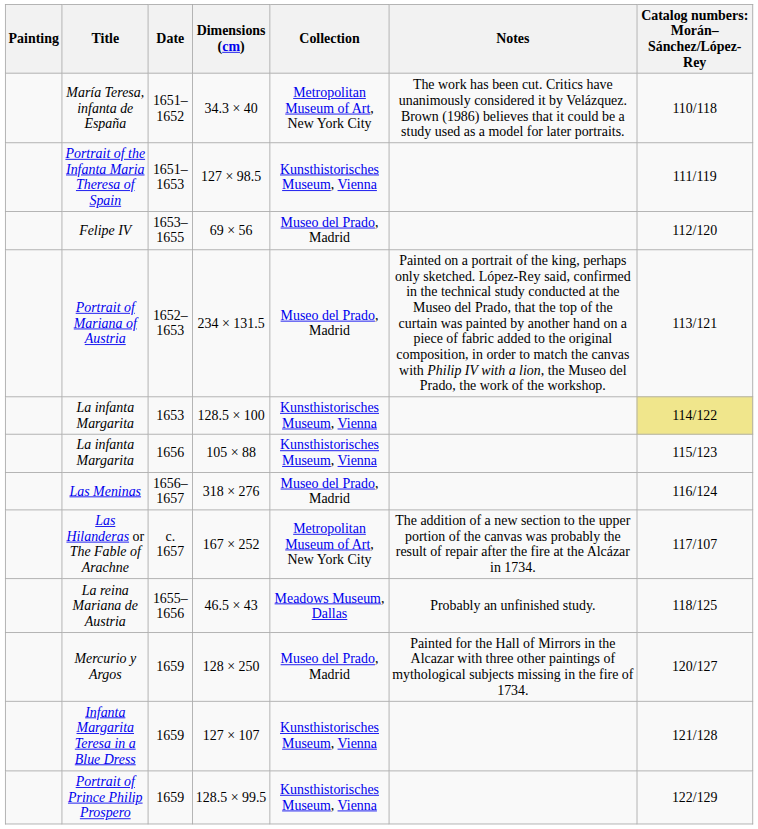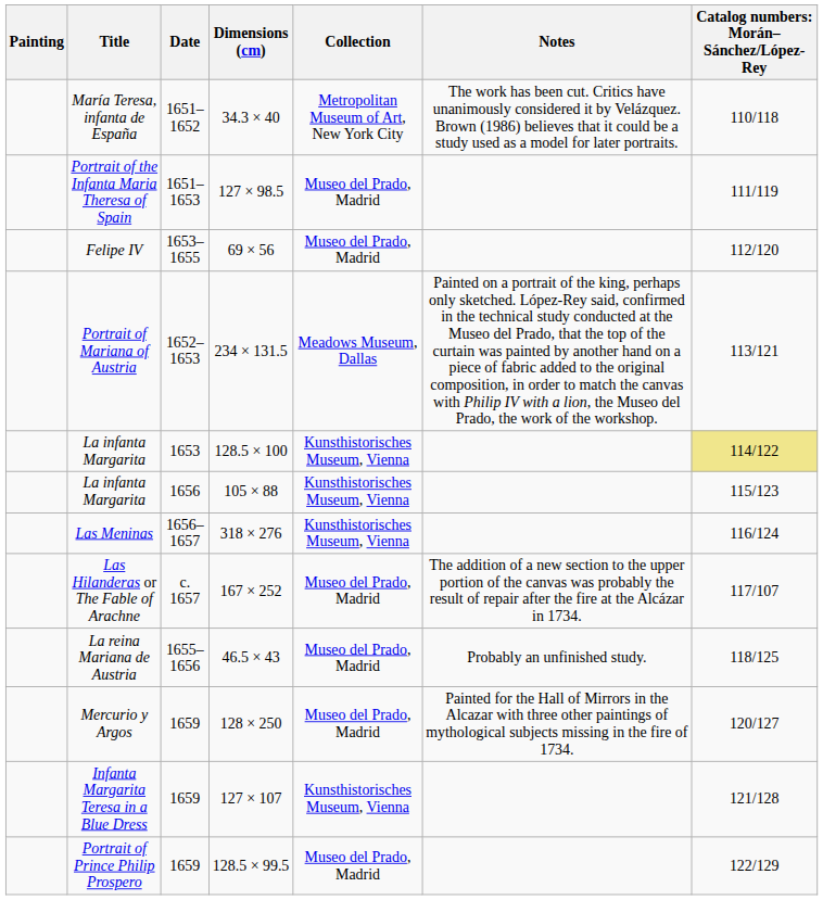 <table class="sortable wikitable" style="margin-left:0.5em; text-align:center">
 <tr>
 <th>Painting</th>
 <th>Title</th>
 <th>Date</th>
 <th>Dimensions (<a href='#'>cm</a>)</th>
 <th>Collection</th>
 <th>Notes</th>
 <th>Catalog numbers: Morán–Sánchez/López-Rey</th>
 </tr>
 <tr>
 <td></td>
 <td><em>María Teresa, infanta de España</em></td>
 <td>1651–1652</td>
 <td>34.3 × 40</td>
 <td><a href='#'>Metropolitan Museum of Art</a>, New York City</td>
 <td>The work has been cut. Critics have unanimously considered it by Velázquez. Brown (1986) believes that it could be a study used as a model for later portraits.</td>
 <td>110/118</td>
 </tr>
 <tr>
 <td></td>
 <td><em><a href='#'>Portrait of the Infanta Maria Theresa of Spain</a></em></td>
 <td>1651–1653</td>
 <td>127 × 98.5</td>
-<td><a href='#'>Kunsthistorisches Museum</a>, <a href='#'>Vienna</a></td>
+<td><a href='#'>Museo del Prado</a>, Madrid</td>
 <td></td>
 <td>111/119</td>
 </tr>
 <tr>
 <td></td>
 <td><em>Felipe IV</em></td>
 <td>1653–1655</td>
 <td>69 × 56</td>
 <td><a href='#'>Museo del Prado</a>, Madrid</td>
 <td></td>
 <td>112/120</td>
 </tr>
 <tr>
 <td></td>
 <td><em><a href='#'>Portrait of Mariana of Austria</a></em></td>
 <td>1652–1653</td>
 <td>234 × 131.5</td>
-<td><a href='#'>Museo del Prado</a>, Madrid</td>
+<td><a href='#'>Meadows Museum</a>, <a href='#'>Dallas</a></td>
 <td>Painted on a portrait of the king, perhaps only sketched. López-Rey said, confirmed in the technical study conducted at the Museo del Prado, that the top of the curtain was painted by another hand on a piece of fabric added to the original composition, in order to match the canvas with <em>Philip IV with a lion</em>, the Museo del Prado, the work of the workshop.</td>
 <td>113/121</td>
 </tr>
 <tr>
 <td></td>
 <td><em>La infanta Margarita</em></td>
 <td>1653</td>
 <td>128.5 × 100</td>
 <td><a href='#'>Kunsthistorisches Museum</a>, <a href='#'>Vienna</a></td>
 <td></td>
 <td style="background: khaki;">114/122</td>
 </tr>
 <tr>
 <td></td>
 <td><em>La infanta Margarita</em></td>
 <td>1656</td>
 <td>105 × 88</td>
 <td><a href='#'>Kunsthistorisches Museum</a>, <a href='#'>Vienna</a></td>
 <td></td>
 <td>115/123</td>
 </tr>
 <tr>
 <td></td>
 <td><em><a href='#'>Las Meninas</a></em></td>
 <td>1656–1657</td>
 <td>318 × 276</td>
-<td><a href='#'>Museo del Prado</a>, Madrid</td>
+<td><a href='#'>Kunsthistorisches Museum</a>, <a href='#'>Vienna</a></td>
 <td></td>
 <td>116/124</td>
 </tr>
 <tr>
 <td></td>
 <td><em><a href='#'>Las Hilanderas</a></em> or <em>The Fable of Arachne</em></td>
 <td>c. 1657</td>
 <td>167 × 252</td>
-<td><a href='#'>Metropolitan Museum of Art</a>, New York City</td>
+<td><a href='#'>Museo del Prado</a>, Madrid</td>
 <td>The addition of a new section to the upper portion of the canvas was probably the result of repair after the fire at the Alcázar in 1734.</td>
 <td>117/107</td>
 </tr>
 <tr>
 <td></td>
 <td><em>La reina Mariana de Austria</em></td>
 <td>1655–1656</td>
 <td>46.5 × 43</td>
-<td><a href='#'>Meadows Museum</a>, <a href='#'>Dallas</a></td>
+<td><a href='#'>Museo del Prado</a>, Madrid</td>
 <td>Probably an unfinished study.</td>
 <td>118/125</td>
 </tr>
 <tr>
 <td></td>
 <td><em>Mercurio y Argos</em></td>
 <td>1659</td>
 <td>128 × 250</td>
 <td><a href='#'>Museo del Prado</a>, Madrid</td>
 <td>Painted for the Hall of Mirrors in the Alcazar with three other paintings of mythological subjects missing in the fire of 1734.</td>
 <td>120/127</td>
 </tr>
 <tr>
 <td></td>
 <td><em><a href='#'>Infanta Margarita Teresa in a Blue Dress</a></em></td>
 <td>1659</td>
 <td>127 × 107</td>
 <td><a href='#'>Kunsthistorisches Museum</a>, <a href='#'>Vienna</a></td>
 <td></td>
 <td>121/128</td>
 </tr>
 <tr>
 <td></td>
 <td><em><a href='#'>Portrait of Prince Philip Prospero</a></em></td>
 <td>1659</td>
 <td>128.5 × 99.5</td>
-<td><a href='#'>Kunsthistorisches Museum</a>, <a href='#'>Vienna</a></td>
+<td><a href='#'>Museo del Prado</a>, Madrid</td>
 <td></td>
 <td>122/129</td>
 </tr>
 </table>
